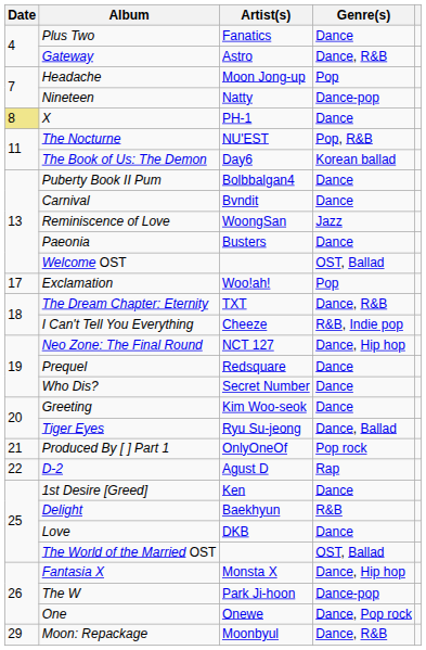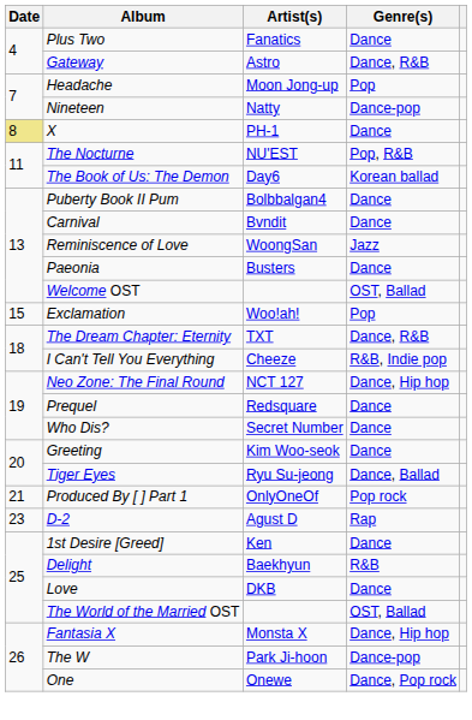 <table class="wikitable">
 <tr>
 <th>Date</th>
 <th>Album</th>
 <th>Artist(s)</th>
 <th>Genre(s)</th>
 <th></th>
 </tr>
 <tr>
 <td rowspan="2">4</td>
 <td><em>Plus Two</em></td>
 <td><a href='#'>Fanatics</a></td>
 <td><a href='#'>Dance</a></td>
 <td></td>
 </tr>
 <tr>
 <td><em><a href='#'>Gateway</a></em></td>
 <td><a href='#'>Astro</a></td>
 <td><a href='#'>Dance</a>, <a href='#'>R&B</a></td>
 <td></td>
 </tr>
 <tr>
 <td rowspan="2">7</td>
 <td><em>Headache</em></td>
 <td><a href='#'>Moon Jong-up</a></td>
 <td><a href='#'>Pop</a></td>
 <td></td>
 </tr>
 <tr>
 <td><em>Nineteen</em></td>
 <td><a href='#'>Natty</a></td>
 <td><a href='#'>Dance-pop</a></td>
 <td></td>
 </tr>
 <tr>
 <td style="background: khaki;">8</td>
 <td><em>X</em></td>
 <td><a href='#'>PH-1</a></td>
 <td><a href='#'>Dance</a></td>
 <td></td>
 </tr>
 <tr>
 <td rowspan="2">11</td>
 <td><em><a href='#'>The Nocturne</a></em></td>
 <td><a href='#'>NU'EST</a></td>
 <td><a href='#'>Pop</a>, <a href='#'>R&B</a></td>
 <td></td>
 </tr>
 <tr>
 <td><em><a href='#'>The Book of Us: The Demon</a></em></td>
 <td><a href='#'>Day6</a></td>
 <td><a href='#'>Korean ballad</a></td>
 <td></td>
 </tr>
 <tr>
 <td rowspan="5">13</td>
 <td><em>Puberty Book II Pum</em></td>
 <td><a href='#'>Bolbbalgan4</a></td>
 <td><a href='#'>Dance</a></td>
 <td></td>
 </tr>
 <tr>
 <td><em>Carnival</em></td>
 <td><a href='#'>Bvndit</a></td>
 <td><a href='#'>Dance</a></td>
 <td></td>
 </tr>
 <tr>
 <td><em>Reminiscence of Love</em></td>
 <td><a href='#'>WoongSan</a></td>
 <td><a href='#'>Jazz</a></td>
 <td></td>
 </tr>
 <tr>
 <td><em>Paeonia</em></td>
 <td><a href='#'>Busters</a></td>
 <td><a href='#'>Dance</a></td>
 <td></td>
 </tr>
 <tr>
 <td><em><a href='#'>Welcome</a></em> OST</td>
 <td></td>
 <td><a href='#'>OST</a>, <a href='#'>Ballad</a></td>
 <td></td>
 </tr>
 <tr>
-<td>17</td>
+<td>15</td>
 <td><em>Exclamation</em></td>
 <td><a href='#'>Woo!ah!</a></td>
 <td><a href='#'>Pop</a></td>
 <td></td>
 </tr>
 <tr>
 <td rowspan="2">18</td>
 <td><em><a href='#'>The Dream Chapter: Eternity</a></em></td>
 <td><a href='#'>TXT</a></td>
 <td><a href='#'>Dance</a>, <a href='#'>R&B</a></td>
 <td></td>
 </tr>
 <tr>
 <td><em>I Can't Tell You Everything</em></td>
 <td><a href='#'>Cheeze</a></td>
 <td><a href='#'>R&B</a>, <a href='#'>Indie pop</a></td>
 <td></td>
 </tr>
 <tr>
 <td rowspan="3">19</td>
 <td><em><a href='#'>Neo Zone: The Final Round</a></em></td>
 <td><a href='#'>NCT 127</a></td>
 <td><a href='#'>Dance</a>, <a href='#'>Hip hop</a></td>
 <td></td>
 </tr>
 <tr>
 <td><em>Prequel</em></td>
 <td><a href='#'>Redsquare</a></td>
 <td><a href='#'>Dance</a></td>
 <td></td>
 </tr>
 <tr>
 <td><em>Who Dis?</em></td>
 <td><a href='#'>Secret Number</a></td>
 <td><a href='#'>Dance</a></td>
 <td></td>
 </tr>
 <tr>
 <td rowspan="2">20</td>
 <td><em>Greeting</em></td>
 <td><a href='#'>Kim Woo-seok</a></td>
 <td><a href='#'>Dance</a></td>
 <td></td>
 </tr>
 <tr>
 <td><em><a href='#'>Tiger Eyes</a></em></td>
 <td><a href='#'>Ryu Su-jeong</a></td>
 <td><a href='#'>Dance</a>, <a href='#'>Ballad</a></td>
 <td></td>
 </tr>
 <tr>
 <td>21</td>
 <td><em>Produced By [ ] Part 1</em></td>
 <td><a href='#'>OnlyOneOf</a></td>
 <td><a href='#'>Pop rock</a></td>
 <td></td>
 </tr>
 <tr>
-<td>22</td>
+<td>23</td>
 <td><em><a href='#'>D-2</a></em></td>
 <td><a href='#'>Agust D</a></td>
 <td><a href='#'>Rap</a></td>
 <td></td>
 </tr>
 <tr>
 <td rowspan="4">25</td>
 <td><em>1st Desire [Greed]</em></td>
 <td><a href='#'>Ken</a></td>
 <td><a href='#'>Dance</a></td>
 <td></td>
 </tr>
 <tr>
 <td><em><a href='#'>Delight</a></em></td>
 <td><a href='#'>Baekhyun</a></td>
 <td><a href='#'>R&B</a></td>
 <td></td>
 </tr>
 <tr>
 <td><em>Love</em></td>
 <td><a href='#'>DKB</a></td>
 <td><a href='#'>Dance</a></td>
 <td></td>
 </tr>
 <tr>
 <td><em><a href='#'>The World of the Married</a></em> OST</td>
 <td></td>
 <td><a href='#'>OST</a>, <a href='#'>Ballad</a></td>
 <td></td>
 </tr>
 <tr>
 <td rowspan="3">26</td>
 <td><em><a href='#'>Fantasia X</a></em></td>
 <td><a href='#'>Monsta X</a></td>
 <td><a href='#'>Dance</a>, <a href='#'>Hip hop</a></td>
 <td></td>
 </tr>
 <tr>
 <td><em>The W</em></td>
 <td><a href='#'>Park Ji-hoon</a></td>
 <td><a href='#'>Dance-pop</a></td>
 <td></td>
 </tr>
 <tr>
 <td><em>One</em></td>
 <td><a href='#'>Onewe</a></td>
 <td><a href='#'>Dance</a>, <a href='#'>Pop rock</a></td>
 <td></td>
 </tr>
-<tr>
-<td>29</td>
-<td><em>Moon: Repackage</em></td>
-<td><a href='#'>Moonbyul</a></td>
-<td><a href='#'>Dance</a>, <a href='#'>R&B</a></td>
-<td></td>
-</tr>
 </table>
